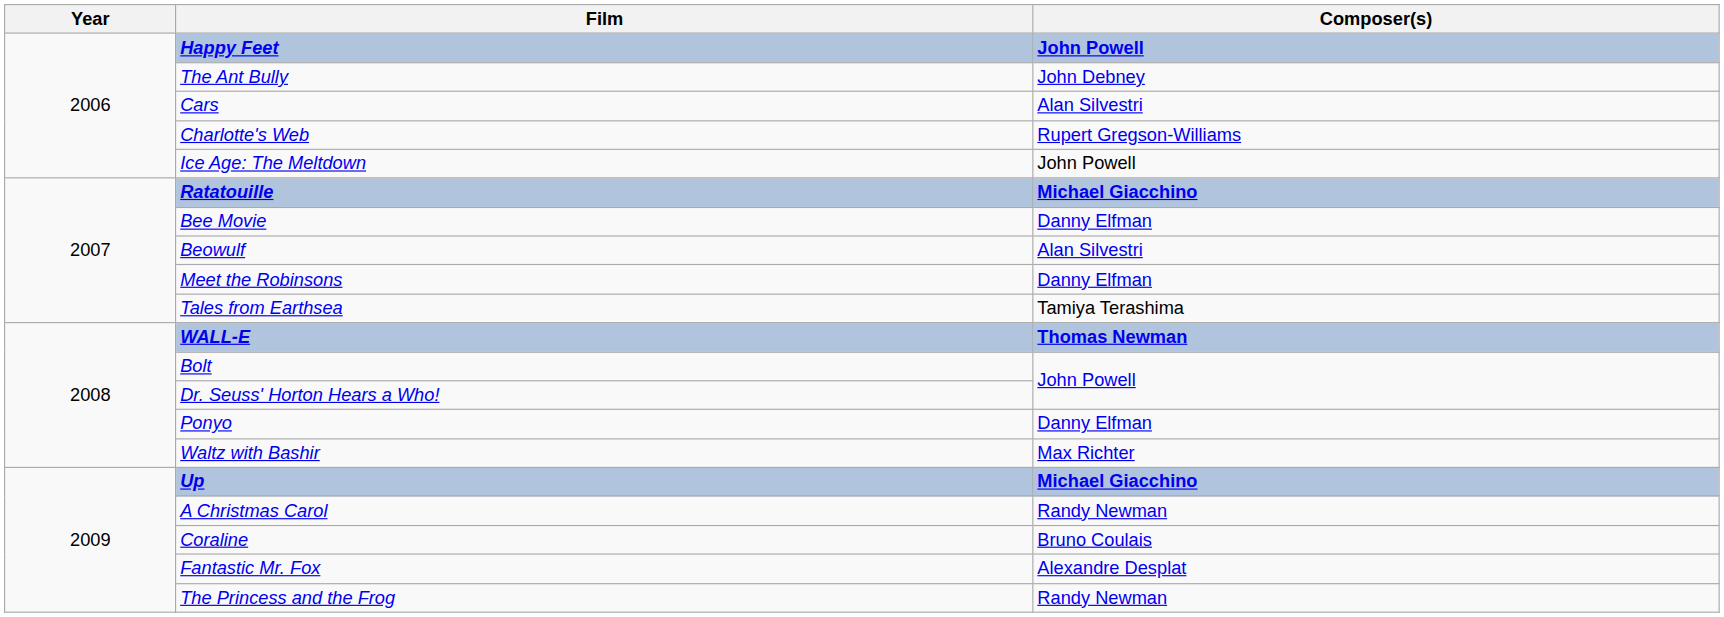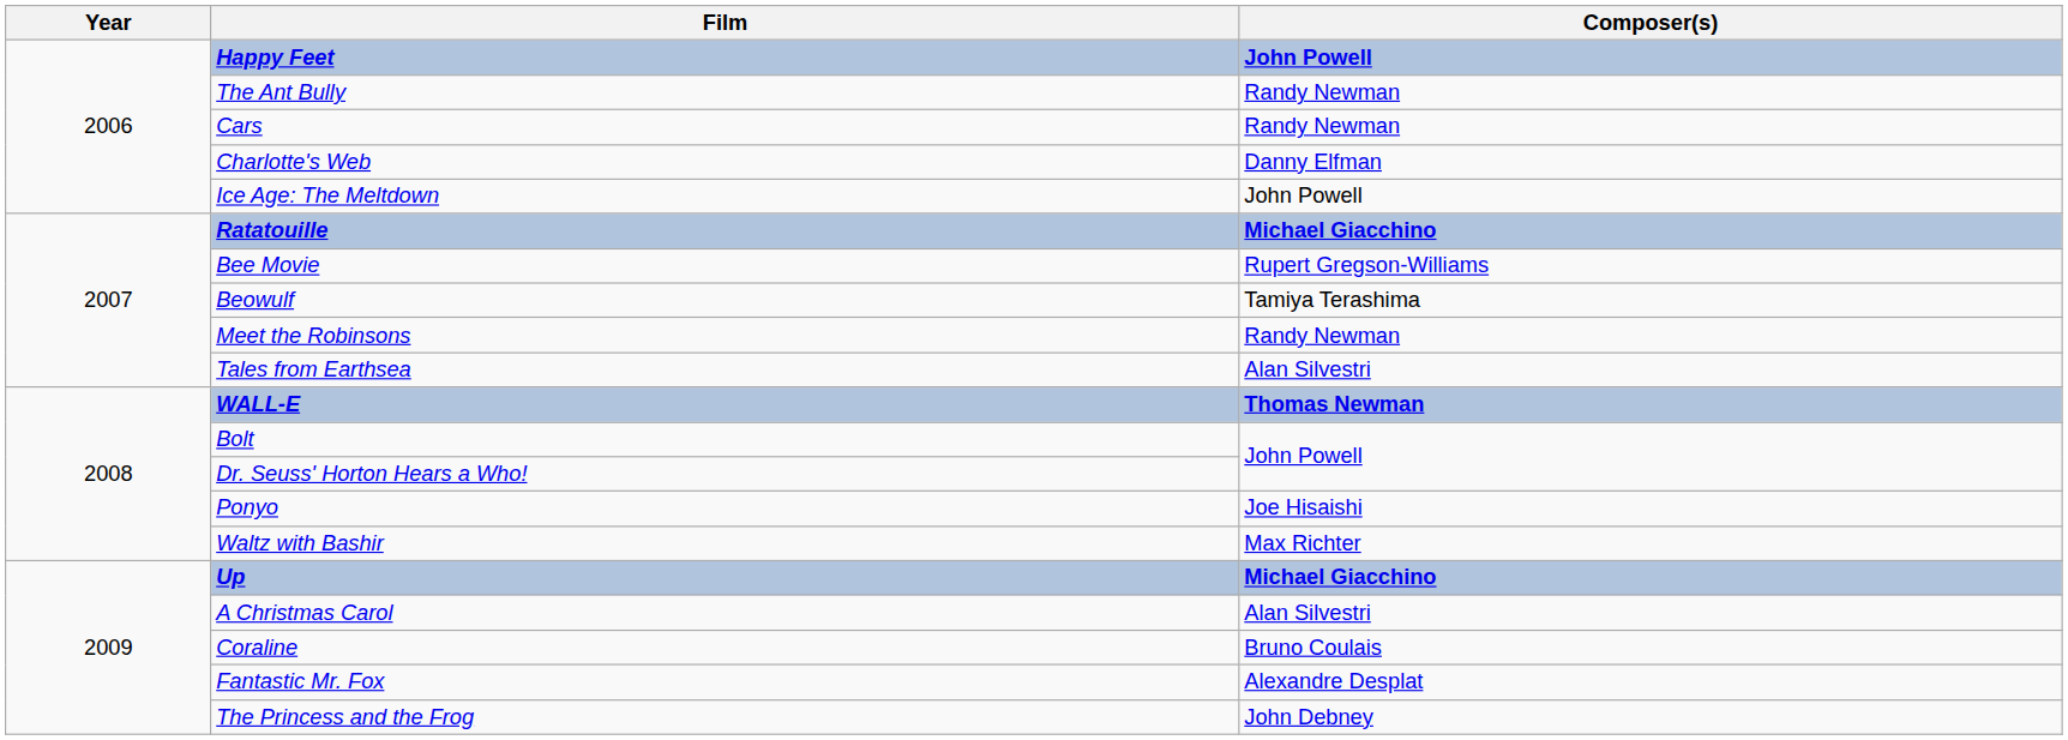 <table class="wikitable" width="95%" cellpadding="5">
 <tr>
 <th width="10%">Year</th>
 <th width="50%">Film</th>
 <th width="40%">Composer(s)</th>
 </tr>
 <tr>
 <td rowspan="5" style="text-align:center;">2006<br></td>
 <td style="background:#B0C4DE;"><strong><em><a href='#'>Happy Feet</a></em></strong></td>
 <td style="background:#B0C4DE;"><strong><a href='#'>John Powell</a></strong></td>
 </tr>
 <tr>
 <td><em><a href='#'>The Ant Bully</a></em></td>
-<td><a href='#'>John Debney</a></td>
+<td><a href='#'>Randy Newman</a></td>
 </tr>
 <tr>
 <td><em><a href='#'>Cars</a></em></td>
-<td><a href='#'>Alan Silvestri</a></td>
+<td><a href='#'>Randy Newman</a></td>
 </tr>
 <tr>
 <td><em><a href='#'>Charlotte's Web</a></em></td>
-<td><a href='#'>Rupert Gregson-Williams</a></td>
+<td><a href='#'>Danny Elfman</a></td>
 </tr>
 <tr>
 <td><em><a href='#'>Ice Age: The Meltdown</a></em></td>
 <td>John Powell</td>
 </tr>
 <tr>
 <td rowspan="5" style="text-align:center;">2007<br></td>
 <td style="background:#B0C4DE;"><strong><em><a href='#'>Ratatouille</a></em></strong></td>
 <td style="background:#B0C4DE;"><strong><a href='#'>Michael Giacchino</a></strong></td>
 </tr>
 <tr>
 <td><em><a href='#'>Bee Movie</a></em></td>
-<td><a href='#'>Danny Elfman</a></td>
+<td><a href='#'>Rupert Gregson-Williams</a></td>
 </tr>
 <tr>
 <td><em><a href='#'>Beowulf</a></em></td>
-<td><a href='#'>Alan Silvestri</a></td>
+<td>Tamiya Terashima</td>
 </tr>
 <tr>
 <td><em><a href='#'>Meet the Robinsons</a></em></td>
-<td><a href='#'>Danny Elfman</a></td>
+<td><a href='#'>Randy Newman</a></td>
 </tr>
 <tr>
 <td><em><a href='#'>Tales from Earthsea</a></em></td>
-<td>Tamiya Terashima</td>
+<td><a href='#'>Alan Silvestri</a></td>
 </tr>
 <tr>
 <td rowspan="5" style="text-align:center;">2008<br></td>
 <td style="background:#B0C4DE;"><strong><em><a href='#'>WALL-E</a></em></strong></td>
 <td style="background:#B0C4DE;"><strong><a href='#'>Thomas Newman</a></strong></td>
 </tr>
 <tr>
 <td><em><a href='#'>Bolt</a></em></td>
 <td rowspan="2"><a href='#'>John Powell</a></td>
 </tr>
 <tr>
 <td><em><a href='#'>Dr. Seuss' Horton Hears a Who!</a></em></td>
 </tr>
 <tr>
 <td><em><a href='#'>Ponyo</a></em></td>
-<td><a href='#'>Danny Elfman</a></td>
+<td><a href='#'>Joe Hisaishi</a></td>
 </tr>
 <tr>
 <td><em><a href='#'>Waltz with Bashir</a></em></td>
 <td><a href='#'>Max Richter</a></td>
 </tr>
 <tr>
 <td rowspan="5" style="text-align:center;">2009<br></td>
 <td style="background:#B0C4DE;"><strong><em><a href='#'>Up</a></em></strong></td>
 <td style="background:#B0C4DE;"><strong><a href='#'>Michael Giacchino</a></strong></td>
 </tr>
 <tr>
 <td><em><a href='#'>A Christmas Carol</a></em></td>
-<td><a href='#'>Randy Newman</a></td>
+<td><a href='#'>Alan Silvestri</a></td>
 </tr>
 <tr>
 <td><em><a href='#'>Coraline</a></em></td>
 <td><a href='#'>Bruno Coulais</a></td>
 </tr>
 <tr>
 <td><em><a href='#'>Fantastic Mr. Fox</a></em></td>
 <td><a href='#'>Alexandre Desplat</a></td>
 </tr>
 <tr>
 <td><em><a href='#'>The Princess and the Frog</a></em></td>
-<td><a href='#'>Randy Newman</a></td>
+<td><a href='#'>John Debney</a></td>
 </tr>
 </table>
